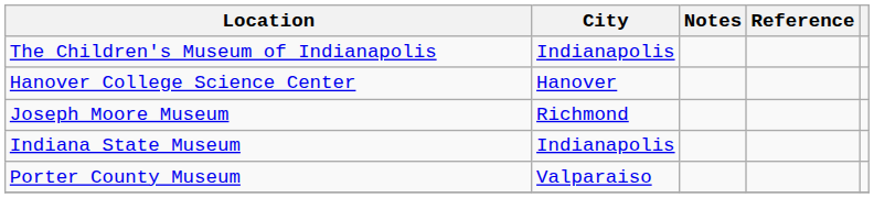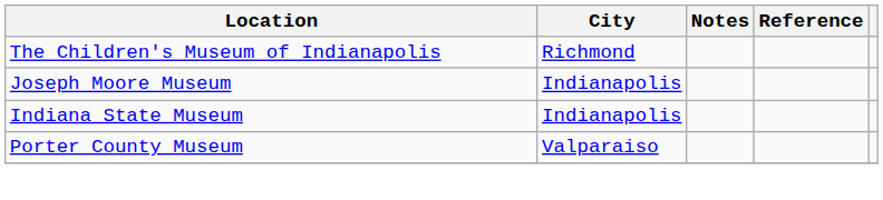 <table class="wikitable">
 <tr>
 <th Width="350">Location</th>
 <th>City</th>
 <th>Notes</th>
 <th>Reference</th>
 <th></th>
 </tr>
 <tr>
 <td><a href='#'>The Children's Museum of Indianapolis</a></td>
-<td><a href='#'>Indianapolis</a></td>
-<td></td>
-<td></td>
-<td></td>
-</tr>
-<tr>
-<td><a href='#'>Hanover College Science Center</a></td>
-<td><a href='#'>Hanover</a></td>
+<td><a href='#'>Richmond</a></td>
 <td></td>
 <td></td>
 <td></td>
 </tr>
 <tr>
 <td><a href='#'>Joseph Moore Museum</a></td>
-<td><a href='#'>Richmond</a></td>
+<td><a href='#'>Indianapolis</a></td>
 <td></td>
 <td></td>
 <td></td>
 </tr>
 <tr>
 <td><a href='#'>Indiana State Museum</a></td>
 <td><a href='#'>Indianapolis</a></td>
 <td></td>
 <td></td>
 <td></td>
 </tr>
 <tr>
 <td><a href='#'>Porter County Museum</a></td>
 <td><a href='#'>Valparaiso</a></td>
 <td></td>
 <td></td>
 <td></td>
 </tr>
 <tr>
 </tr>
 </table>
